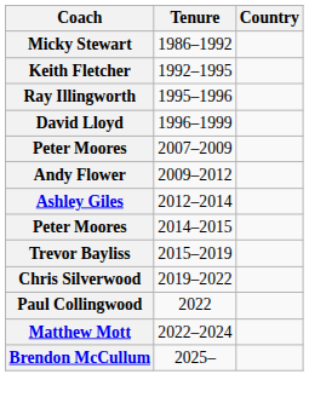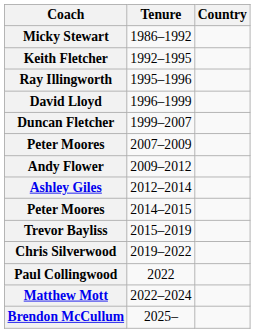 <table class="wikitable">
 <tr>
 <th>Coach</th>
 <th>Tenure</th>
 <th>Country</th>
 </tr>
 <tr>
 <th>Micky Stewart</th>
 <td align=center>1986–1992</td>
 <td></td>
 </tr>
 <tr>
 <th>Keith Fletcher</th>
 <td align=center>1992–1995</td>
 <td></td>
 </tr>
 <tr>
 <th>Ray Illingworth</th>
 <td align=center>1995–1996</td>
 <td></td>
 </tr>
 <tr>
 <th>David Lloyd</th>
 <td align=center>1996–1999</td>
+<td></td>
+</tr>
+<tr>
+<th>Duncan Fletcher</th>
+<td align=center>1999–2007</td>
 <td></td>
 </tr>
 <tr>
 <th>Peter Moores</th>
 <td align=center>2007–2009</td>
 <td></td>
 </tr>
 <tr>
 <th>Andy Flower</th>
 <td align=center>2009–2012</td>
 <td></td>
 </tr>
 <tr>
 <th><a href='#'>Ashley Giles</a></th>
 <td align=center>2012–2014</td>
 <td></td>
 </tr>
 <tr>
 <th>Peter Moores</th>
 <td align=center>2014–2015</td>
 <td></td>
 </tr>
 <tr>
 <th>Trevor Bayliss</th>
 <td align=center>2015–2019</td>
 <td></td>
 </tr>
 <tr>
 <th>Chris Silverwood</th>
 <td align=center>2019–2022</td>
 <td></td>
 </tr>
 <tr>
 <th>Paul Collingwood</th>
 <td align=center>2022</td>
 <td></td>
 </tr>
 <tr>
 <th><a href='#'>Matthew Mott</a></th>
 <td align=center>2022–2024</td>
 <td></td>
 </tr>
 <tr>
 <th><a href='#'>Brendon McCullum</a></th>
 <td align=center>2025–</td>
 <td></td>
 </tr>
 </table>
